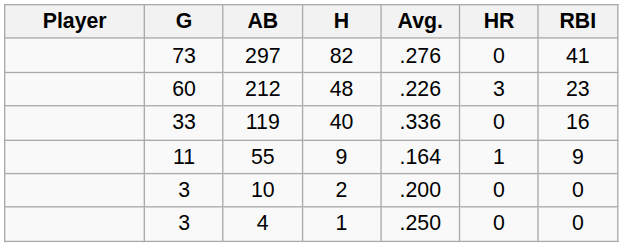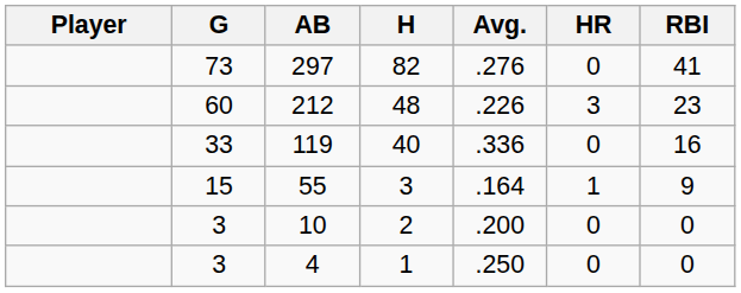 <table class="wikitable sortable">
 <tr>
 <th bgcolor="#DDDDFF" width="16%">Player</th>
 <th bgcolor="#DDDDFF" width="9%">G</th>
 <th bgcolor="#DDDDFF" width="9%">AB</th>
 <th bgcolor="#DDDDFF" width="9%">H</th>
 <th bgcolor="#DDDDFF" width="9%">Avg.</th>
 <th bgcolor="#DDDDFF" width="9%">HR</th>
 <th bgcolor="#DDDDFF" width="9%">RBI</th>
 </tr>
 <tr align="center">
 <td></td>
 <td>73</td>
 <td>297</td>
 <td>82</td>
 <td>.276</td>
 <td>0</td>
 <td>41</td>
 </tr>
 <tr align="center">
 <td></td>
 <td>60</td>
 <td>212</td>
 <td>48</td>
 <td>.226</td>
 <td>3</td>
 <td>23</td>
 </tr>
 <tr align="center">
 <td></td>
 <td>33</td>
 <td>119</td>
 <td>40</td>
 <td>.336</td>
 <td>0</td>
 <td>16</td>
 </tr>
 <tr align="center">
 <td></td>
-<td>11</td>
+<td>15</td>
 <td>55</td>
-<td>9</td>
+<td>3</td>
 <td>.164</td>
 <td>1</td>
 <td>9</td>
 </tr>
 <tr align="center">
 <td></td>
 <td>3</td>
 <td>10</td>
 <td>2</td>
 <td>.200</td>
 <td>0</td>
 <td>0</td>
 </tr>
 <tr align="center">
 <td></td>
 <td>3</td>
 <td>4</td>
 <td>1</td>
 <td>.250</td>
 <td>0</td>
 <td>0</td>
 </tr>
 </table>
